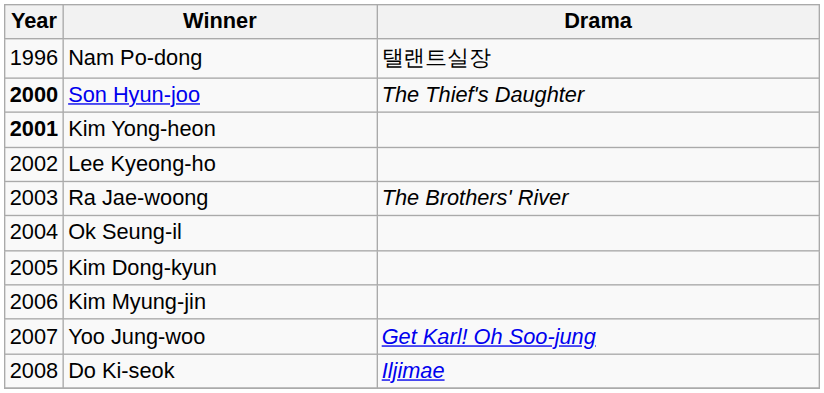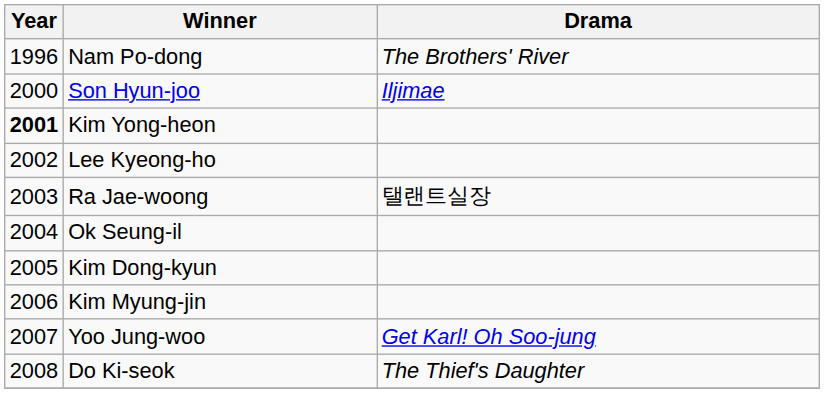 <table class="wikitable" style="width:600px">
 <tr>
 <th width=10>Year</th>
 <th>Winner</th>
 <th>Drama</th>
 </tr>
 <tr>
 <td>1996</td>
 <td>Nam Po-dong</td>
-<td>탤랜트실장</td>
+<td><em>The Brothers' River</em></td>
 </tr>
 <tr>
-<td><strong>2000</strong></td>
+<td>2000</td>
 <td><a href='#'>Son Hyun-joo</a></td>
-<td><em>The Thief's Daughter</em></td>
+<td><em><a href='#'>Iljimae</a></em></td>
 </tr>
 <tr>
 <td><strong>2001</strong></td>
 <td>Kim Yong-heon</td>
 <td></td>
 </tr>
 <tr>
 <td>2002</td>
 <td>Lee Kyeong-ho</td>
 <td></td>
 </tr>
 <tr>
 <td>2003</td>
 <td>Ra Jae-woong</td>
-<td><em>The Brothers' River</em></td>
+<td>탤랜트실장</td>
 </tr>
 <tr>
 <td>2004</td>
 <td>Ok Seung-il</td>
 <td></td>
 </tr>
 <tr>
 <td>2005</td>
 <td>Kim Dong-kyun</td>
 <td></td>
 </tr>
 <tr>
 <td>2006</td>
 <td>Kim Myung-jin</td>
 <td></td>
 </tr>
 <tr>
 <td>2007</td>
 <td>Yoo Jung-woo</td>
 <td><em><a href='#'>Get Karl! Oh Soo-jung</a></em></td>
 </tr>
 <tr>
 <td>2008</td>
 <td>Do Ki-seok</td>
-<td><em><a href='#'>Iljimae</a></em></td>
+<td><em>The Thief's Daughter</em></td>
 </tr>
 <tr>
 </tr>
 </table>
